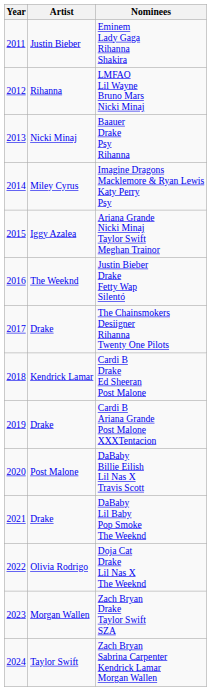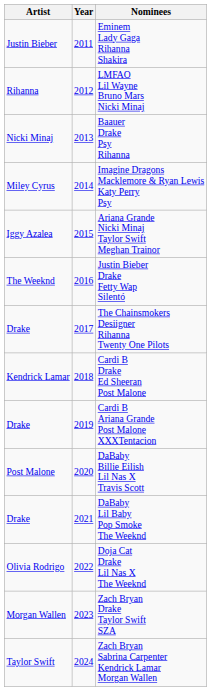 <table class="wikitable">
 <tr>
+<th>Artist</th>
 <th>Year</th>
-<th>Artist</th>
 <th>Nominees</th>
 </tr>
 <tr>
+<td><a href='#'>Justin Bieber</a></td>
 <td><a href='#'>2011</a></td>
-<td><a href='#'>Justin Bieber</a></td>
 <td><a href='#'>Eminem</a><br><a href='#'>Lady Gaga</a><br><a href='#'>Rihanna</a><br><a href='#'>Shakira</a></td>
 </tr>
 <tr>
+<td><a href='#'>Rihanna</a></td>
 <td><a href='#'>2012</a></td>
-<td><a href='#'>Rihanna</a></td>
 <td><a href='#'>LMFAO</a><br><a href='#'>Lil Wayne</a><br><a href='#'>Bruno Mars</a><br><a href='#'>Nicki Minaj</a></td>
 </tr>
 <tr>
+<td><a href='#'>Nicki Minaj</a></td>
 <td><a href='#'>2013</a></td>
-<td><a href='#'>Nicki Minaj</a></td>
 <td><a href='#'>Baauer</a><br><a href='#'>Drake</a><br><a href='#'>Psy</a><br><a href='#'>Rihanna</a></td>
 </tr>
 <tr>
+<td><a href='#'>Miley Cyrus</a></td>
 <td><a href='#'>2014</a></td>
-<td><a href='#'>Miley Cyrus</a></td>
 <td><a href='#'>Imagine Dragons</a><br><a href='#'>Macklemore & Ryan Lewis</a><br><a href='#'>Katy Perry</a><br><a href='#'>Psy</a></td>
 </tr>
 <tr>
+<td><a href='#'>Iggy Azalea</a></td>
 <td><a href='#'>2015</a></td>
-<td><a href='#'>Iggy Azalea</a></td>
 <td><a href='#'>Ariana Grande</a><br><a href='#'>Nicki Minaj</a><br><a href='#'>Taylor Swift</a><br><a href='#'>Meghan Trainor</a></td>
 </tr>
 <tr>
+<td><a href='#'>The Weeknd</a></td>
 <td><a href='#'>2016</a></td>
-<td><a href='#'>The Weeknd</a></td>
 <td><a href='#'>Justin Bieber</a><br><a href='#'>Drake</a><br><a href='#'>Fetty Wap</a><br><a href='#'>Silentó</a></td>
 </tr>
 <tr>
+<td><a href='#'>Drake</a></td>
 <td><a href='#'>2017</a></td>
-<td><a href='#'>Drake</a></td>
 <td><a href='#'>The Chainsmokers</a><br><a href='#'>Desiigner</a><br><a href='#'>Rihanna</a><br><a href='#'>Twenty One Pilots</a></td>
 </tr>
 <tr>
+<td><a href='#'>Kendrick Lamar</a></td>
 <td><a href='#'>2018</a></td>
-<td><a href='#'>Kendrick Lamar</a></td>
 <td><a href='#'>Cardi B</a><br><a href='#'>Drake</a><br><a href='#'>Ed Sheeran</a><br><a href='#'>Post Malone</a></td>
 </tr>
 <tr>
+<td><a href='#'>Drake</a></td>
 <td><a href='#'>2019</a></td>
-<td><a href='#'>Drake</a></td>
 <td><a href='#'>Cardi B</a><br><a href='#'>Ariana Grande</a><br><a href='#'>Post Malone</a><br><a href='#'>XXXTentacion</a></td>
 </tr>
 <tr>
+<td><a href='#'>Post Malone</a></td>
 <td><a href='#'>2020</a></td>
-<td><a href='#'>Post Malone</a></td>
 <td><a href='#'>DaBaby</a><br><a href='#'>Billie Eilish</a><br><a href='#'>Lil Nas X</a><br><a href='#'>Travis Scott</a></td>
 </tr>
 <tr>
+<td><a href='#'>Drake</a></td>
 <td><a href='#'>2021</a></td>
-<td><a href='#'>Drake</a></td>
 <td><a href='#'>DaBaby</a><br><a href='#'>Lil Baby</a><br><a href='#'>Pop Smoke</a><br><a href='#'>The Weeknd</a></td>
 </tr>
 <tr>
+<td><a href='#'>Olivia Rodrigo</a></td>
 <td><a href='#'>2022</a></td>
-<td><a href='#'>Olivia Rodrigo</a></td>
 <td><a href='#'>Doja Cat</a><br><a href='#'>Drake</a><br><a href='#'>Lil Nas X</a><br><a href='#'>The Weeknd</a></td>
 </tr>
 <tr>
+<td><a href='#'>Morgan Wallen</a></td>
 <td><a href='#'>2023</a></td>
-<td><a href='#'>Morgan Wallen</a></td>
 <td><a href='#'>Zach Bryan</a><br><a href='#'>Drake</a><br><a href='#'>Taylor Swift</a><br><a href='#'>SZA</a></td>
 </tr>
 <tr>
+<td><a href='#'>Taylor Swift</a></td>
 <td><a href='#'>2024</a></td>
-<td><a href='#'>Taylor Swift</a></td>
 <td><a href='#'>Zach Bryan</a><br><a href='#'>Sabrina Carpenter</a><br><a href='#'>Kendrick Lamar</a><br><a href='#'>Morgan Wallen</a></td>
 </tr>
 </table>
